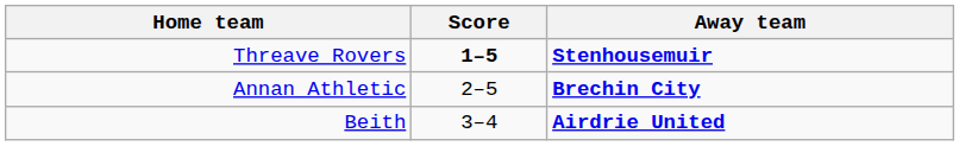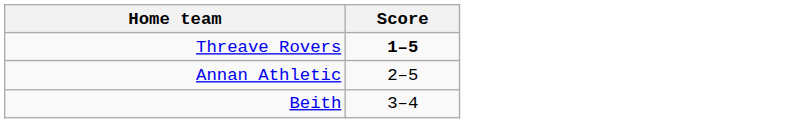 <table class="wikitable" style="border-collapse: collapse;">
 <tr>
 <th align="right" width="250">Home team</th>
 <th align="center" width="80"> Score </th>
-<th align="left" width="250">Away team</th>
 </tr>
 <tr>
 <td style="text-align: right;"><a href='#'>Threave Rovers</a></td>
 <td style="text-align: center;"><strong>1–5</strong></td>
-<td style="text-align: left;"><strong><a href='#'>Stenhousemuir</a></strong></td>
 </tr>
 <tr>
 <td style="text-align: right;"><a href='#'>Annan Athletic</a></td>
 <td style="text-align: center;">2–5</td>
-<td style="text-align: left;"><strong><a href='#'>Brechin City</a></strong></td>
 </tr>
 <tr>
 <td style="text-align: right;"><a href='#'>Beith</a></td>
 <td style="text-align: center;">3–4</td>
-<td style="text-align: left;"><strong><a href='#'>Airdrie United</a></strong></td>
 </tr>
 </table>
